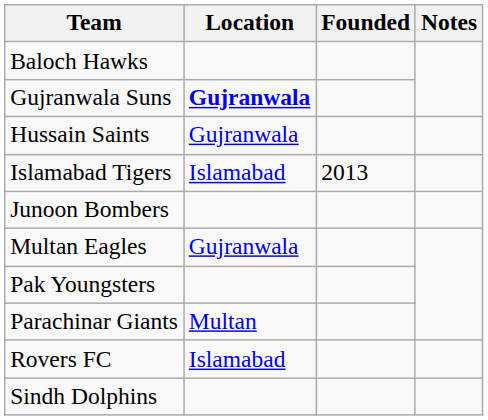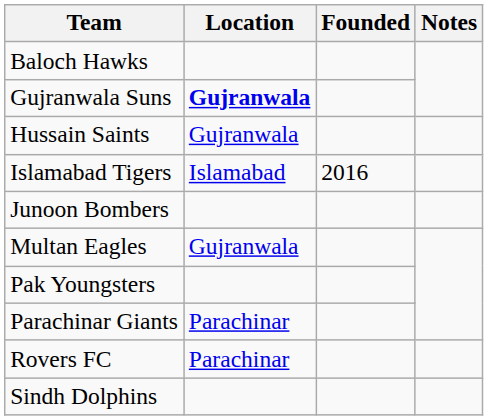 <table class="wikitable">
 <tr>
 <th>Team</th>
 <th>Location</th>
 <th>Founded</th>
 <th>Notes</th>
 </tr>
 <tr>
 <td>Baloch Hawks</td>
 <td></td>
 <td></td>
 </tr>
 <tr>
 <td>Gujranwala Suns</td>
 <td><strong><a href='#'>Gujranwala</a></strong></td>
 <td></td>
 </tr>
 <tr>
 <td>Hussain Saints</td>
 <td><a href='#'>Gujranwala</a></td>
 <td></td>
 <td></td>
 </tr>
 <tr>
 <td>Islamabad Tigers</td>
 <td><a href='#'>Islamabad</a></td>
-<td>2013</td>
+<td>2016</td>
 <td></td>
 </tr>
 <tr>
 <td>Junoon Bombers</td>
 <td></td>
 <td></td>
 <td></td>
 </tr>
 <tr>
 <td>Multan Eagles</td>
 <td><a href='#'>Gujranwala</a></td>
 <td></td>
 </tr>
 <tr>
 <td>Pak Youngsters</td>
 <td></td>
 <td></td>
 </tr>
 <tr>
 <td>Parachinar Giants</td>
-<td><a href='#'>Multan</a></td>
+<td><a href='#'>Parachinar</a></td>
 <td></td>
 </tr>
 <tr>
 <td>Rovers FC</td>
-<td><a href='#'>Islamabad</a></td>
+<td><a href='#'>Parachinar</a></td>
 <td></td>
 <td></td>
 </tr>
 <tr>
 <td>Sindh Dolphins</td>
 <td></td>
 <td></td>
 </tr>
 </table>
